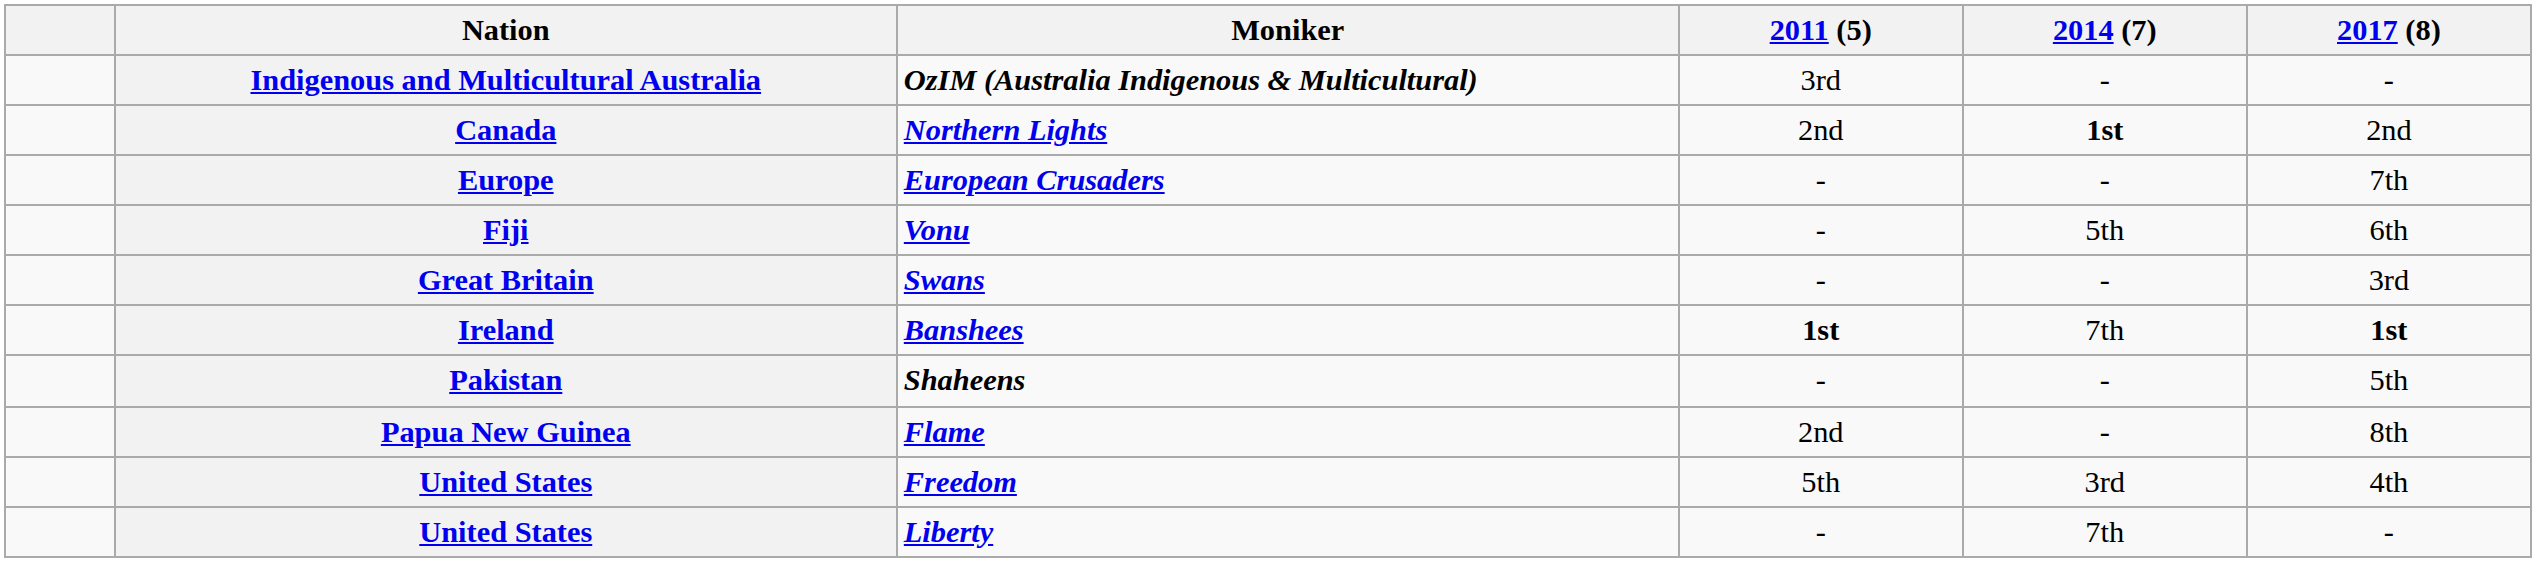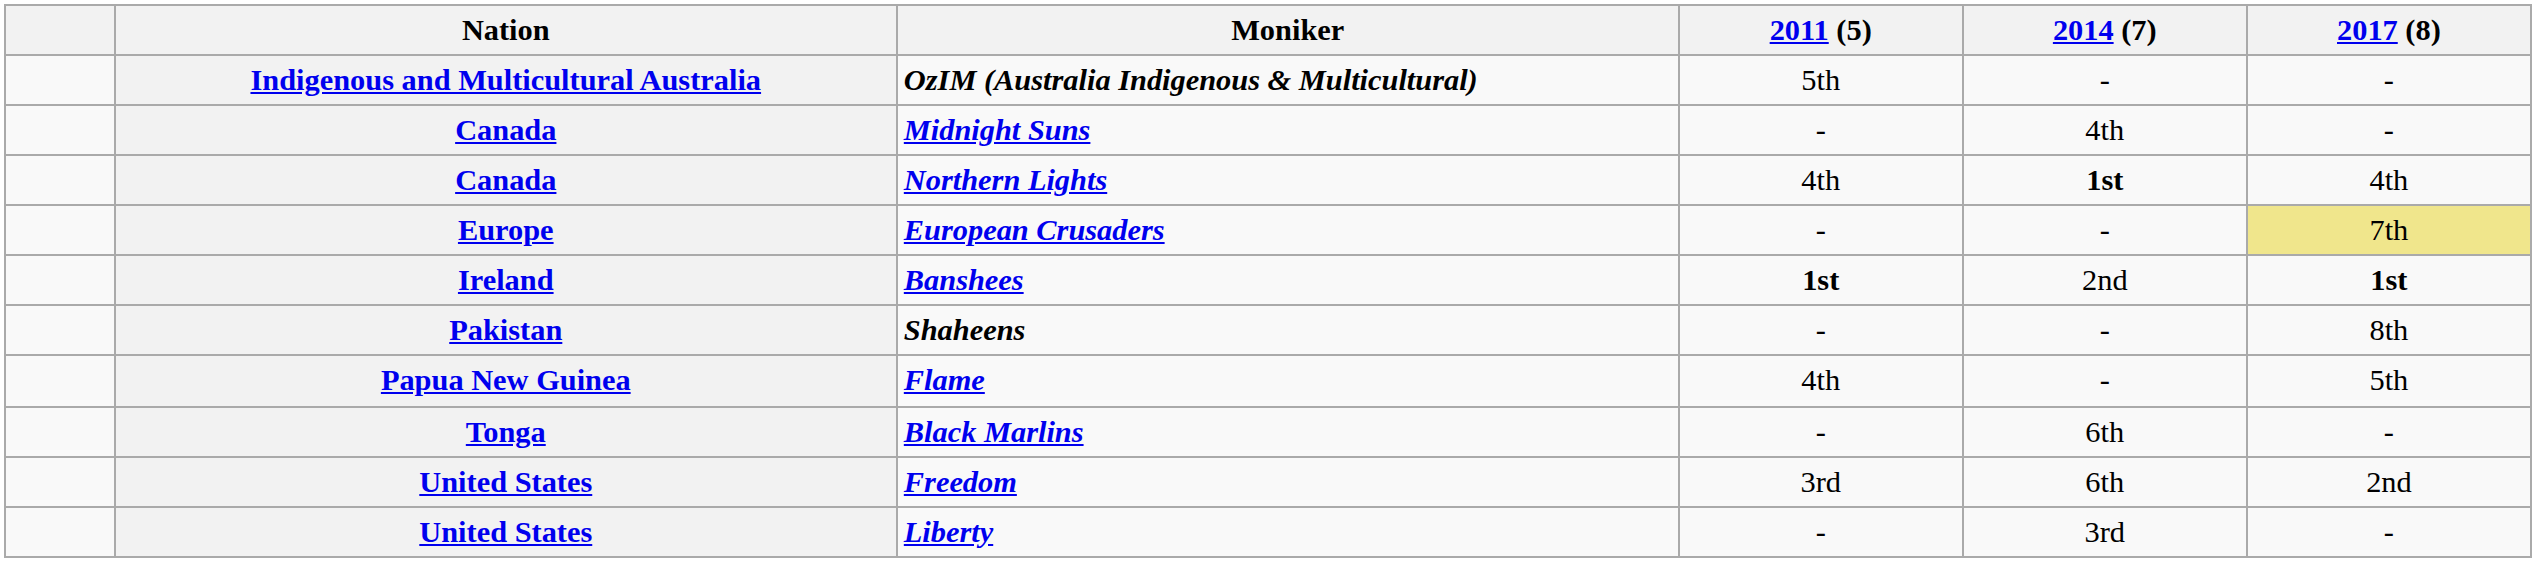 <table class="wikitable sortable" style="width:100%; text-align:left;font-size:95%;">
 <tr>
 <th width="15"></th>
 <th width="150">Nation</th>
 <th width="150">Moniker</th>
 <th width="50"><a href='#'>2011</a> (5)</th>
 <th width="50"><a href='#'>2014</a> (7)</th>
 <th width="50"><a href='#'>2017</a> (8)</th>
 </tr>
 <tr>
 <td style="text-align:center;"></td>
 <th><a href='#'>Indigenous and Multicultural Australia</a></th>
 <td><strong><em>OzIM (Australia Indigenous & Multicultural)</em></strong></td>
-<td style="text-align:center;">3rd</td>
+<td style="text-align:center;">5th</td>
 <td style="text-align:center;">-</td>
 <td style="text-align:center;">-</td>
 </tr>
 <tr>
 <td style="text-align:center;"></td>
 <th><a href='#'>Canada</a></th>
+<td><strong><em><a href='#'>Midnight Suns</a></em></strong></td>
+<td style="text-align:center;">-</td>
+<td style="text-align:center;">4th</td>
+<td style="text-align:center;">-</td>
+</tr>
+<tr>
+<td style="text-align:center;"></td>
+<th><a href='#'>Canada</a></th>
 <td><strong><em><a href='#'>Northern Lights</a></em></strong></td>
-<td style="text-align:center;">2nd</td>
+<td style="text-align:center;">4th</td>
 <td style="text-align:center;"><strong>1st</strong></td>
-<td style="text-align:center;">2nd</td>
+<td style="text-align:center;">4th</td>
 </tr>
 <tr>
 <td style="text-align:center;"></td>
 <th><a href='#'>Europe</a></th>
 <td><strong><em><a href='#'>European Crusaders</a></em></strong></td>
 <td style="text-align:center;">-</td>
 <td style="text-align:center;">-</td>
-<td style="text-align:center;">7th</td>
-</tr>
-<tr>
-<td style="text-align:center;"></td>
-<th><a href='#'>Fiji</a></th>
-<td><strong><em><a href='#'>Vonu</a></em></strong></td>
-<td style="text-align:center;">-</td>
-<td style="text-align:center;">5th</td>
-<td style="text-align:center;">6th</td>
-</tr>
-<tr>
-<td style="text-align:center;"></td>
-<th><a href='#'>Great Britain</a></th>
-<td><strong><em><a href='#'>Swans</a></em></strong></td>
-<td style="text-align:center;">-</td>
-<td style="text-align:center;">-</td>
-<td style="text-align:center;">3rd</td>
+<td style="background: khaki; text-align:center;">7th</td>
 </tr>
 <tr>
 <td style="text-align:center;"></td>
 <th><a href='#'>Ireland</a></th>
 <td><strong><em><a href='#'>Banshees</a></em></strong></td>
 <td style="text-align:center;"><strong>1st</strong></td>
-<td style="text-align:center;">7th</td>
+<td style="text-align:center;">2nd</td>
 <td style="text-align:center;"><strong>1st</strong></td>
 </tr>
 <tr>
 <td style="text-align:center;"></td>
 <th><a href='#'>Pakistan</a></th>
 <td><strong><em>Shaheens</em></strong></td>
 <td style="text-align:center;">-</td>
 <td style="text-align:center;">-</td>
-<td style="text-align:center;">5th</td>
+<td style="text-align:center;">8th</td>
 </tr>
 <tr>
 <td style="text-align:center;"></td>
 <th><a href='#'>Papua New Guinea</a></th>
 <td><strong><em><a href='#'>Flame</a></em></strong></td>
-<td style="text-align:center;">2nd</td>
+<td style="text-align:center;">4th</td>
 <td style="text-align:center;">-</td>
-<td style="text-align:center;">8th</td>
+<td style="text-align:center;">5th</td>
+</tr>
+<tr>
+<td style="text-align:center;"></td>
+<th><a href='#'>Tonga</a></th>
+<td><strong><em><a href='#'>Black Marlins</a></em></strong></td>
+<td style="text-align:center;">-</td>
+<td style="text-align:center;">6th</td>
+<td style="text-align:center;">-</td>
 </tr>
 <tr>
 <td style="text-align:center;"></td>
 <th><a href='#'>United States</a></th>
 <td><strong><em><a href='#'>Freedom</a></em></strong></td>
-<td style="text-align:center;">5th</td>
 <td style="text-align:center;">3rd</td>
-<td style="text-align:center;">4th</td>
+<td style="text-align:center;">6th</td>
+<td style="text-align:center;">2nd</td>
 </tr>
 <tr>
 <td style="text-align:center;"></td>
 <th><a href='#'>United States</a></th>
 <td><strong><em><a href='#'>Liberty</a></em></strong></td>
 <td style="text-align:center;">-</td>
-<td style="text-align:center;">7th</td>
+<td style="text-align:center;">3rd</td>
 <td style="text-align:center;">-</td>
 </tr>
 <tr>
 </tr>
 </table>
